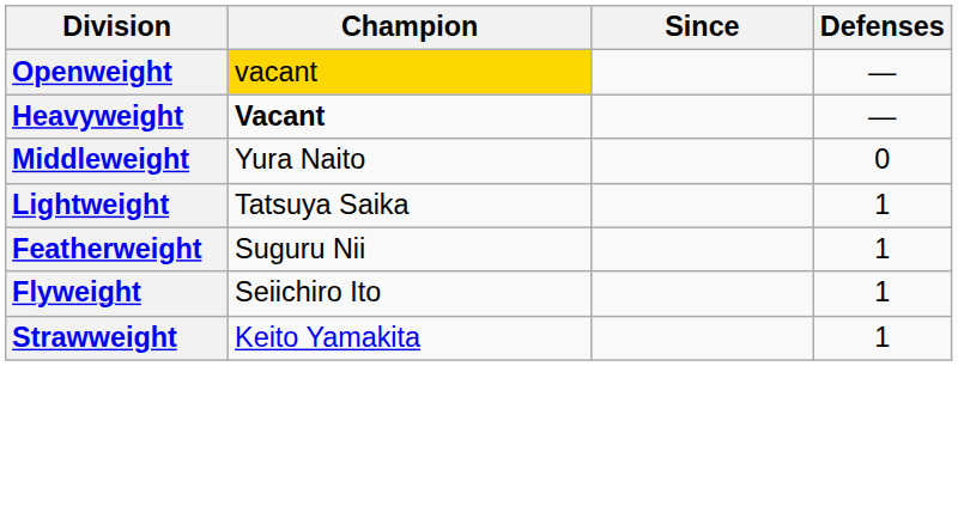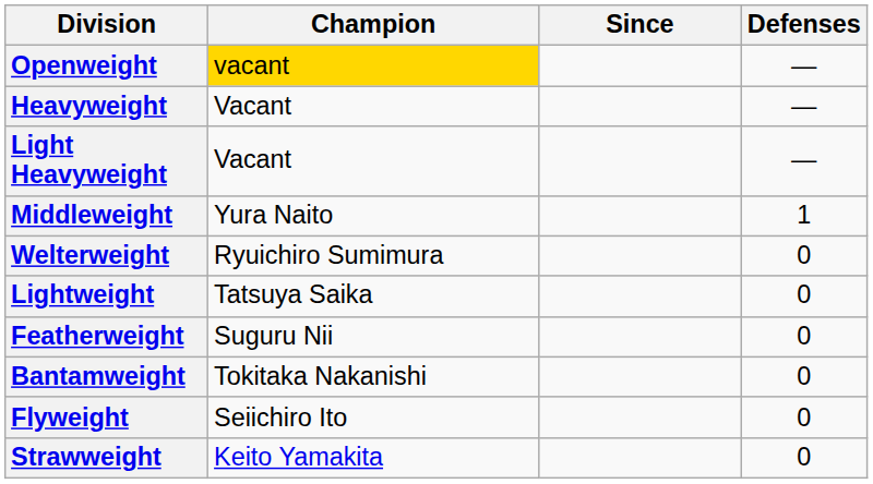 <table class="wikitable sortable">
 <tr>
 <th width=120>Division</th>
 <th width=200>Champion</th>
 <th width=120>Since</th>
 <th>Defenses</th>
 </tr>
 <tr>
 <th style="text-align:left;"><a href='#'>Openweight</a></th>
 <td style="background: gold;">vacant</td>
 <td></td>
 <td align=center>—</td>
 </tr>
 <tr>
 <th style="text-align:left;"><a href='#'>Heavyweight</a></th>
-<td><strong>Vacant</strong></td>
+<td>Vacant</td>
+<td></td>
+<td align=center>—</td>
+</tr>
+<tr>
+<th style="text-align:left;"><a href='#'>Light Heavyweight</a></th>
+<td>Vacant</td>
 <td></td>
 <td align=center>—</td>
 </tr>
 <tr>
 <th style="text-align:left;"><a href='#'>Middleweight</a></th>
 <td> Yura Naito</td>
 <td></td>
+<td align=center>1</td>
+</tr>
+<tr>
+<th style="text-align:left;"><a href='#'>Welterweight</a></th>
+<td> Ryuichiro Sumimura</td>
+<td></td>
 <td align=center>0</td>
 </tr>
 <tr>
 <th style="text-align:left;"><a href='#'>Lightweight</a></th>
 <td> Tatsuya Saika</td>
 <td></td>
-<td align=center>1</td>
+<td align=center>0</td>
 </tr>
 <tr>
 <th style="text-align:left;"><a href='#'>Featherweight</a></th>
 <td> Suguru Nii</td>
 <td></td>
-<td align=center>1</td>
+<td align=center>0</td>
+</tr>
+<tr>
+<th style="text-align:left;"><a href='#'>Bantamweight</a></th>
+<td> Tokitaka Nakanishi</td>
+<td></td>
+<td align=center>0</td>
 </tr>
 <tr>
 <th style="text-align:left;"><a href='#'>Flyweight</a></th>
 <td> Seiichiro Ito</td>
 <td></td>
-<td align=center>1</td>
+<td align=center>0</td>
 </tr>
 <tr>
 <th style="text-align:left;"><a href='#'>Strawweight</a></th>
 <td> <a href='#'>Keito Yamakita</a></td>
 <td></td>
-<td align=center>1</td>
+<td align=center>0</td>
 </tr>
 </table>
